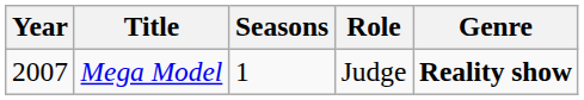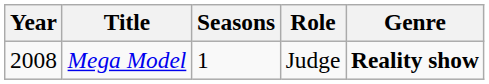 <table class="wikitable">
 <tr>
 <th>Year</th>
 <th>Title</th>
 <th>Seasons</th>
 <th>Role</th>
 <th>Genre</th>
 </tr>
 <tr>
-<td>2007</td>
+<td>2008</td>
 <td><em><a href='#'>Mega Model</a></em></td>
 <td>1</td>
 <td>Judge</td>
 <td><strong>Reality show</strong></td>
 </tr>
 </table>
